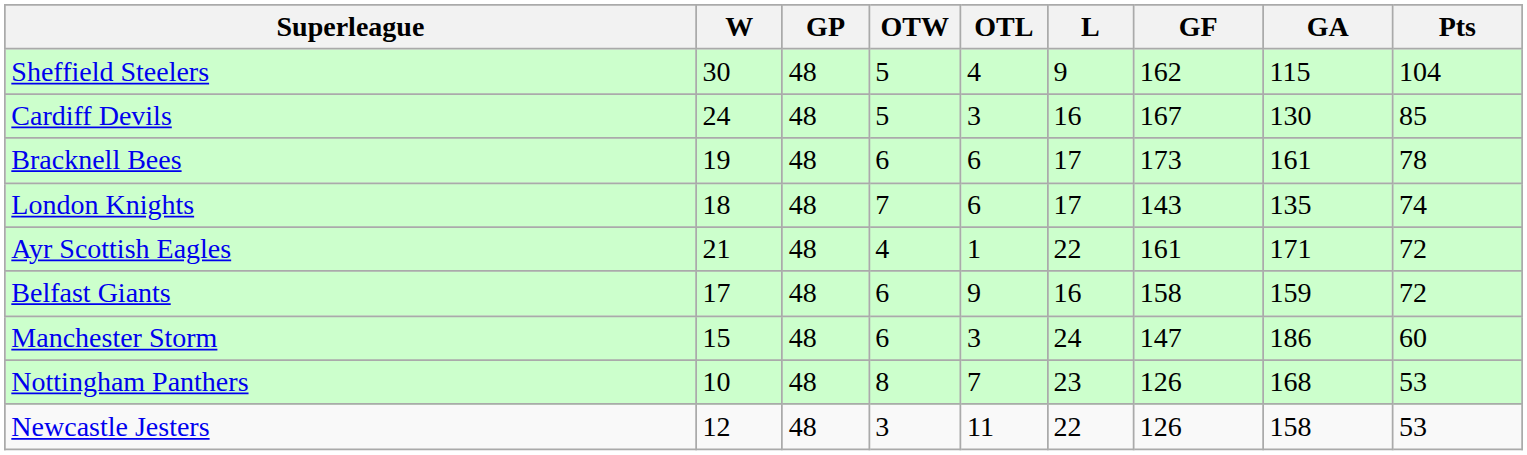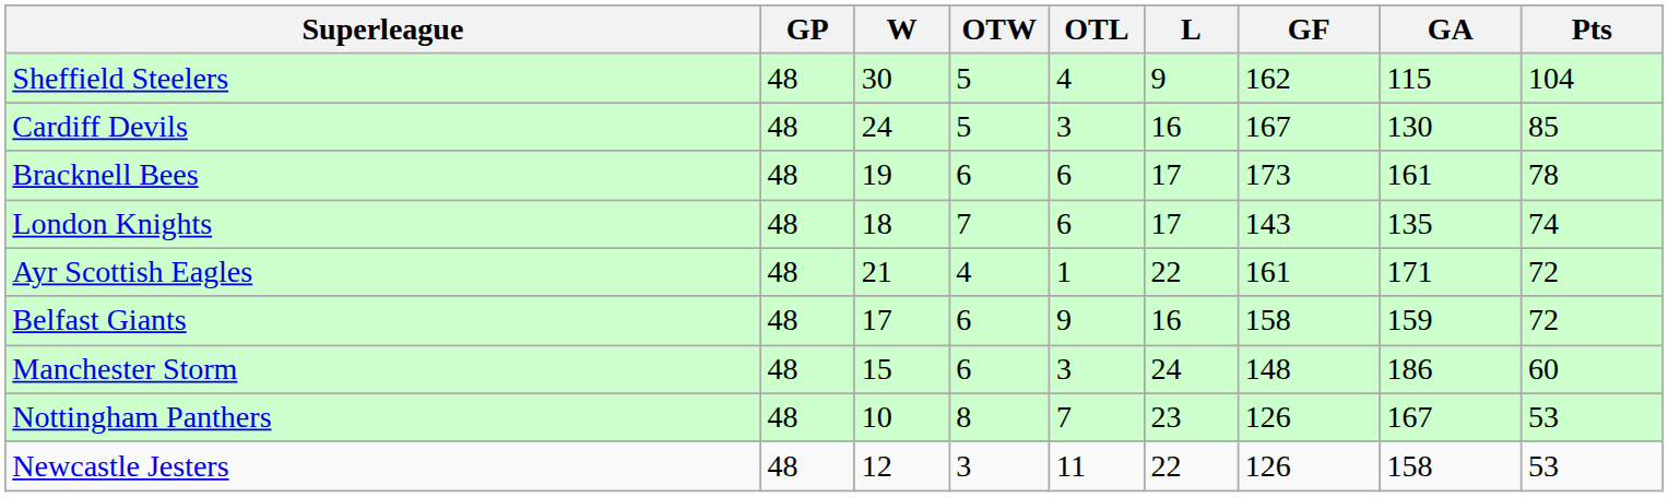 <table class="wikitable">
 <tr>
 <th width="40%">Superleague</th>
+<th width="5%">GP</th>
 <th width="5%">W</th>
-<th width="5%">GP</th>
 <th width="5%">OTW</th>
 <th width="5%">OTL</th>
 <th width="5%">L</th>
 <th width="7.5%">GF</th>
 <th width="7.5%">GA</th>
 <th width="7.5%">Pts</th>
 </tr>
 <tr bgcolor="#CCFFCC">
 <td><a href='#'>Sheffield Steelers</a></td>
+<td>48</td>
 <td>30</td>
-<td>48</td>
 <td>5</td>
 <td>4</td>
 <td>9</td>
 <td>162</td>
 <td>115</td>
 <td>104</td>
 </tr>
 <tr bgcolor="#CCFFCC">
 <td><a href='#'>Cardiff Devils</a></td>
+<td>48</td>
 <td>24</td>
-<td>48</td>
 <td>5</td>
 <td>3</td>
 <td>16</td>
 <td>167</td>
 <td>130</td>
 <td>85</td>
 </tr>
 <tr bgcolor="#CCFFCC">
 <td><a href='#'>Bracknell Bees</a></td>
+<td>48</td>
 <td>19</td>
-<td>48</td>
 <td>6</td>
 <td>6</td>
 <td>17</td>
 <td>173</td>
 <td>161</td>
 <td>78</td>
 </tr>
 <tr bgcolor="#CCFFCC">
 <td><a href='#'>London Knights</a></td>
+<td>48</td>
 <td>18</td>
-<td>48</td>
 <td>7</td>
 <td>6</td>
 <td>17</td>
 <td>143</td>
 <td>135</td>
 <td>74</td>
 </tr>
 <tr bgcolor="#CCFFCC">
 <td><a href='#'>Ayr Scottish Eagles</a></td>
+<td>48</td>
 <td>21</td>
-<td>48</td>
 <td>4</td>
 <td>1</td>
 <td>22</td>
 <td>161</td>
 <td>171</td>
 <td>72</td>
 </tr>
 <tr bgcolor="#CCFFCC">
 <td><a href='#'>Belfast Giants</a></td>
+<td>48</td>
 <td>17</td>
-<td>48</td>
 <td>6</td>
 <td>9</td>
 <td>16</td>
 <td>158</td>
 <td>159</td>
 <td>72</td>
 </tr>
 <tr bgcolor="#CCFFCC">
 <td><a href='#'>Manchester Storm</a></td>
+<td>48</td>
 <td>15</td>
-<td>48</td>
 <td>6</td>
 <td>3</td>
 <td>24</td>
-<td>147</td>
+<td>148</td>
 <td>186</td>
 <td>60</td>
 </tr>
 <tr bgcolor="#CCFFCC">
 <td><a href='#'>Nottingham Panthers</a></td>
+<td>48</td>
 <td>10</td>
-<td>48</td>
 <td>8</td>
 <td>7</td>
 <td>23</td>
 <td>126</td>
-<td>168</td>
+<td>167</td>
 <td>53</td>
 </tr>
 <tr>
 <td><a href='#'>Newcastle Jesters</a></td>
+<td>48</td>
 <td>12</td>
-<td>48</td>
 <td>3</td>
 <td>11</td>
 <td>22</td>
 <td>126</td>
 <td>158</td>
 <td>53</td>
 </tr>
 </table>
